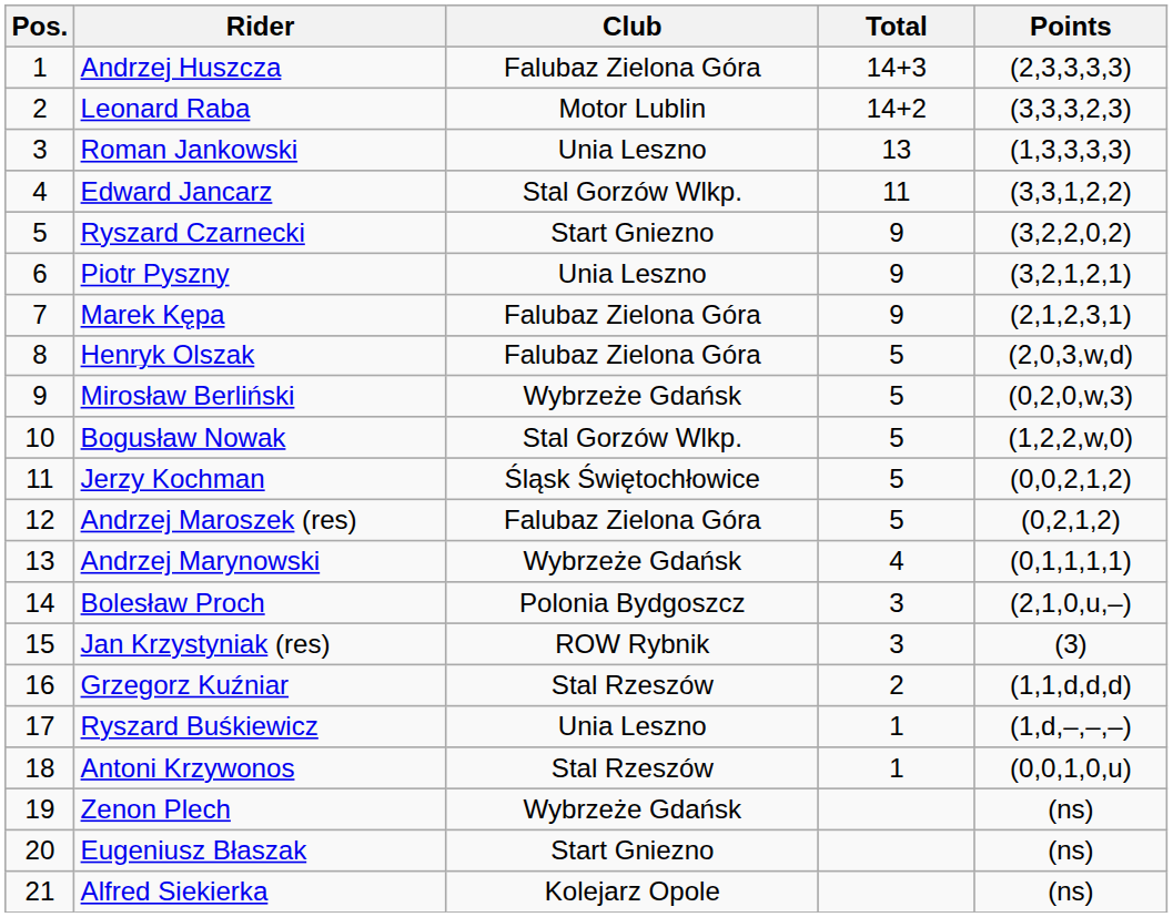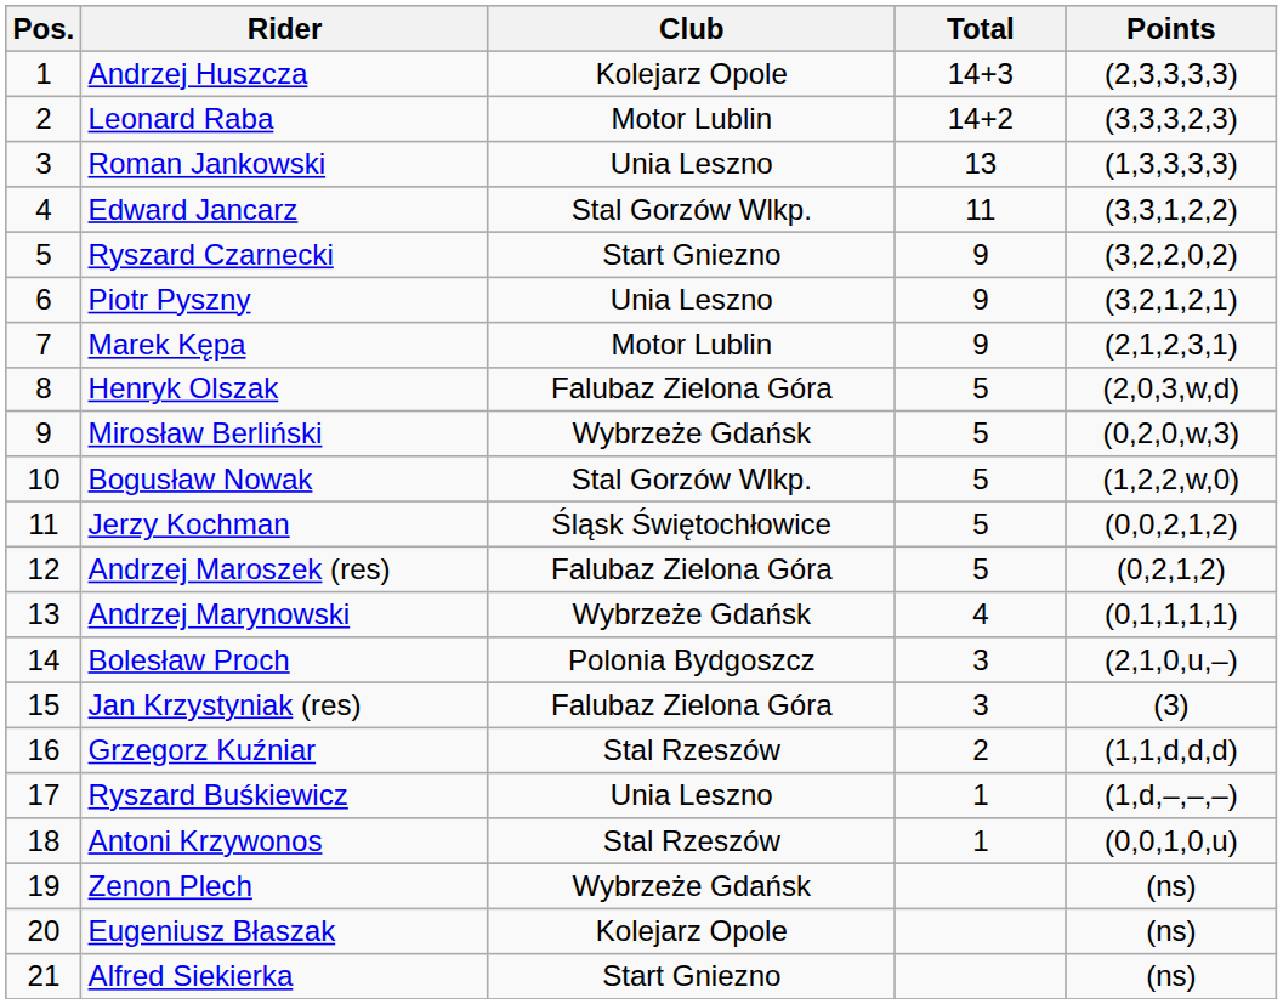 <table class=wikitable style="font-size:93%;">
 <tr>
 <th width=25px>Pos.</th>
 <th width=200px>Rider</th>
 <th width=200px>Club</th>
 <th width=80px>Total</th>
 <th width=100px>Points</th>
 </tr>
 <tr align=center>
 <td>1</td>
 <td align=left><a href='#'>Andrzej Huszcza</a></td>
-<td>Falubaz Zielona Góra</td>
+<td>Kolejarz Opole</td>
 <td>14+3</td>
 <td>(2,3,3,3,3)</td>
 </tr>
 <tr align=center>
 <td>2</td>
 <td align=left><a href='#'>Leonard Raba</a></td>
 <td>Motor Lublin</td>
 <td>14+2</td>
 <td>(3,3,3,2,3)</td>
 </tr>
 <tr align=center>
 <td>3</td>
 <td align=left><a href='#'>Roman Jankowski</a></td>
 <td>Unia Leszno</td>
 <td>13</td>
 <td>(1,3,3,3,3)</td>
 </tr>
 <tr align=center>
 <td>4</td>
 <td align=left><a href='#'>Edward Jancarz</a></td>
 <td>Stal Gorzów Wlkp.</td>
 <td>11</td>
 <td>(3,3,1,2,2)</td>
 </tr>
 <tr align=center>
 <td>5</td>
 <td align=left><a href='#'>Ryszard Czarnecki</a></td>
 <td>Start Gniezno</td>
 <td>9</td>
 <td>(3,2,2,0,2)</td>
 </tr>
 <tr align=center>
 <td>6</td>
 <td align=left><a href='#'>Piotr Pyszny</a></td>
 <td>Unia Leszno</td>
 <td>9</td>
 <td>(3,2,1,2,1)</td>
 </tr>
 <tr align=center>
 <td>7</td>
 <td align=left><a href='#'>Marek Kępa</a></td>
-<td>Falubaz Zielona Góra</td>
+<td>Motor Lublin</td>
 <td>9</td>
 <td>(2,1,2,3,1)</td>
 </tr>
 <tr align=center>
 <td>8</td>
 <td align=left><a href='#'>Henryk Olszak</a></td>
 <td>Falubaz Zielona Góra</td>
 <td>5</td>
 <td>(2,0,3,w,d)</td>
 </tr>
 <tr align=center>
 <td>9</td>
 <td align=left><a href='#'>Mirosław Berliński</a></td>
 <td>Wybrzeże Gdańsk</td>
 <td>5</td>
 <td>(0,2,0,w,3)</td>
 </tr>
 <tr align=center>
 <td>10</td>
 <td align=left><a href='#'>Bogusław Nowak</a></td>
 <td>Stal Gorzów Wlkp.</td>
 <td>5</td>
 <td>(1,2,2,w,0)</td>
 </tr>
 <tr align=center>
 <td>11</td>
 <td align=left><a href='#'>Jerzy Kochman</a></td>
 <td>Śląsk Świętochłowice</td>
 <td>5</td>
 <td>(0,0,2,1,2)</td>
 </tr>
 <tr align=center>
 <td>12</td>
 <td align=left><a href='#'>Andrzej Maroszek</a> (res)</td>
 <td>Falubaz Zielona Góra</td>
 <td>5</td>
 <td>(0,2,1,2)</td>
 </tr>
 <tr align=center>
 <td>13</td>
 <td align=left><a href='#'>Andrzej Marynowski</a></td>
 <td>Wybrzeże Gdańsk</td>
 <td>4</td>
 <td>(0,1,1,1,1)</td>
 </tr>
 <tr align=center>
 <td>14</td>
 <td align=left><a href='#'>Bolesław Proch</a></td>
 <td>Polonia Bydgoszcz</td>
 <td>3</td>
 <td>(2,1,0,u,–)</td>
 </tr>
 <tr align=center>
 <td>15</td>
 <td align=left><a href='#'>Jan Krzystyniak</a> (res)</td>
-<td>ROW Rybnik</td>
+<td>Falubaz Zielona Góra</td>
 <td>3</td>
 <td>(3)</td>
 </tr>
 <tr align=center>
 <td>16</td>
 <td align=left><a href='#'>Grzegorz Kuźniar</a></td>
 <td>Stal Rzeszów</td>
 <td>2</td>
 <td>(1,1,d,d,d)</td>
 </tr>
 <tr align=center>
 <td>17</td>
 <td align=left><a href='#'>Ryszard Buśkiewicz</a></td>
 <td>Unia Leszno</td>
 <td>1</td>
 <td>(1,d,–,–,–)</td>
 </tr>
 <tr align=center>
 <td>18</td>
 <td align=left><a href='#'>Antoni Krzywonos</a></td>
 <td>Stal Rzeszów</td>
 <td>1</td>
 <td>(0,0,1,0,u)</td>
 </tr>
 <tr align=center>
 <td>19</td>
 <td align=left><a href='#'>Zenon Plech</a></td>
 <td>Wybrzeże Gdańsk</td>
 <td></td>
 <td>(ns)</td>
 </tr>
 <tr align=center>
 <td>20</td>
 <td align=left><a href='#'>Eugeniusz Błaszak</a></td>
-<td>Start Gniezno</td>
+<td>Kolejarz Opole</td>
 <td></td>
 <td>(ns)</td>
 </tr>
 <tr align=center>
 <td>21</td>
 <td align=left><a href='#'>Alfred Siekierka</a></td>
-<td>Kolejarz Opole</td>
+<td>Start Gniezno</td>
 <td></td>
 <td>(ns)</td>
 </tr>
 </table>
